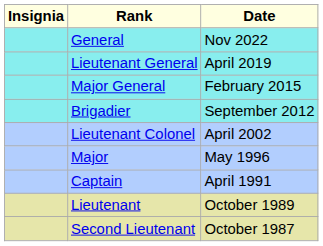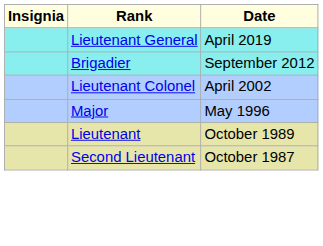 <table class="wikitable">
 <tr>
 <th style="background:#FFFFE0">Insignia</th>
 <th style="background:#FFFFE0">Rank</th>
 <th style="background:#FFFFE0">Date</th>
 </tr>
 <tr>
 <td style="background:#88EEEE;"> </td>
-<td style="background:#88EEEE;"><a href='#'>General</a></td>
-<td style="background:#88EEEE;">Nov 2022</td>
-</tr>
-<tr>
-<td style="background:#88EEEE;"> </td>
 <td style="background:#88EEEE;"><a href='#'>Lieutenant General</a></td>
 <td style="background:#88EEEE;">April 2019</td>
-</tr>
-<tr>
-<td style="background:#88EEEE;"> </td>
-<td style="background:#88EEEE;"><a href='#'>Major General</a></td>
-<td style="background:#88EEEE;">February 2015</td>
 </tr>
 <tr>
 <td style="background:#88EEEE;"> </td>
 <td style="background:#88EEEE;"><a href='#'>Brigadier</a></td>
 <td style="background:#88EEEE;">September 2012</td>
 </tr>
 <tr>
 <td style="background:#b2cefe;"></td>
 <td style="background:#b2cefe;"><a href='#'>Lieutenant Colonel</a></td>
 <td style="background:#b2cefe;">April 2002</td>
 </tr>
 <tr>
 <td style="background:#b2cefe;"></td>
 <td style="background:#b2cefe;"><a href='#'>Major</a></td>
 <td style="background:#b2cefe;">May 1996</td>
 </tr>
 <tr>
-<td style="background:#b2cefe;"></td>
-<td style="background:#b2cefe;"><a href='#'>Captain</a></td>
-<td style="background:#b2cefe;">April 1991</td>
-</tr>
-<tr>
 <td style="background:#e6e6aa;"></td>
 <td style="background:#e6e6aa;"><a href='#'>Lieutenant</a></td>
 <td style="background:#e6e6aa;">October 1989</td>
 </tr>
 <tr>
 <td style="background:#e6e6aa;"></td>
 <td style="background:#e6e6aa;"><a href='#'>Second Lieutenant</a></td>
 <td style="background:#e6e6aa;">October 1987</td>
 </tr>
 </table>
